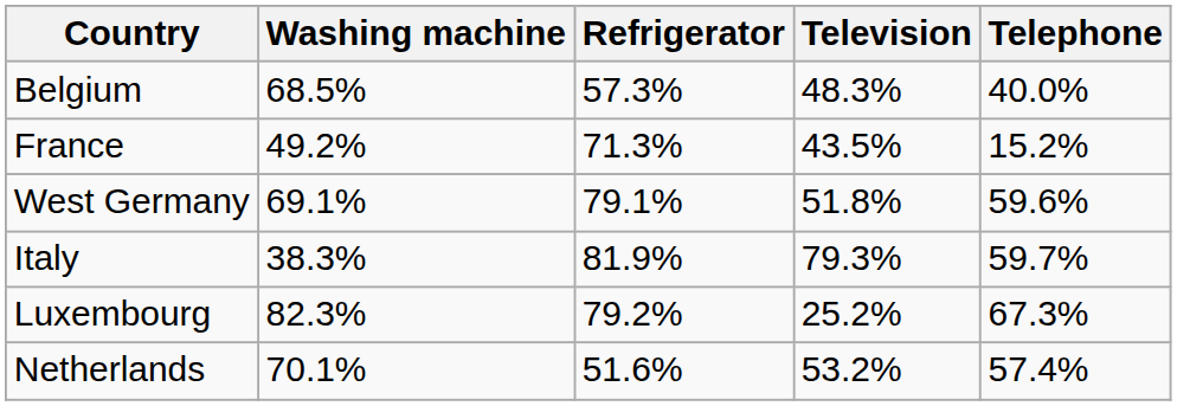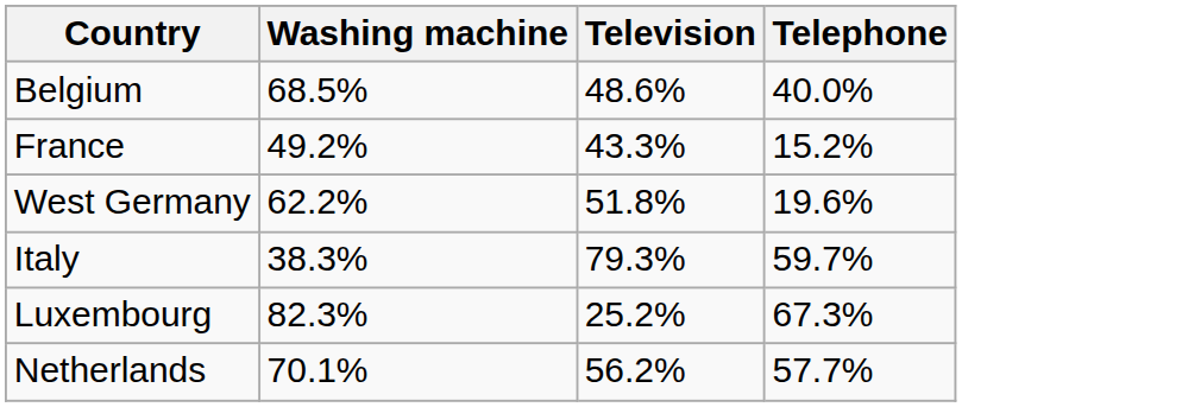 <table class="wikitable sortable">
 <tr>
 <th>Country</th>
 <th>Washing machine</th>
-<th>Refrigerator</th>
 <th>Television</th>
 <th>Telephone</th>
 </tr>
 <tr>
 <td>Belgium</td>
 <td>68.5%</td>
-<td>57.3%</td>
-<td>48.3%</td>
+<td>48.6%</td>
 <td>40.0%</td>
 </tr>
 <tr>
 <td>France</td>
 <td>49.2%</td>
-<td>71.3%</td>
-<td>43.5%</td>
+<td>43.3%</td>
 <td>15.2%</td>
 </tr>
 <tr>
 <td>West Germany</td>
-<td>69.1%</td>
-<td>79.1%</td>
+<td>62.2%</td>
 <td>51.8%</td>
-<td>59.6%</td>
+<td>19.6%</td>
 </tr>
 <tr>
 <td>Italy</td>
 <td>38.3%</td>
-<td>81.9%</td>
 <td>79.3%</td>
 <td>59.7%</td>
 </tr>
 <tr>
 <td>Luxembourg</td>
 <td>82.3%</td>
-<td>79.2%</td>
 <td>25.2%</td>
 <td>67.3%</td>
 </tr>
 <tr>
 <td>Netherlands</td>
 <td>70.1%</td>
-<td>51.6%</td>
-<td>53.2%</td>
-<td>57.4%</td>
+<td>56.2%</td>
+<td>57.7%</td>
 </tr>
 </table>
